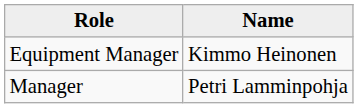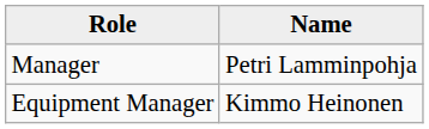 <table class="wikitable">
 <tr>
 <th style="background:#eee;">Role</th>
 <th ! style="background:#eee;">Name</th>
 </tr>
 <tr>
+<td>Manager</td>
+<td> Petri Lamminpohja</td>
+</tr>
+<tr>
 <td>Equipment Manager</td>
 <td> Kimmo Heinonen</td>
 </tr>
-<tr>
-<td>Manager</td>
-<td> Petri Lamminpohja</td>
-</tr>
 </table>
